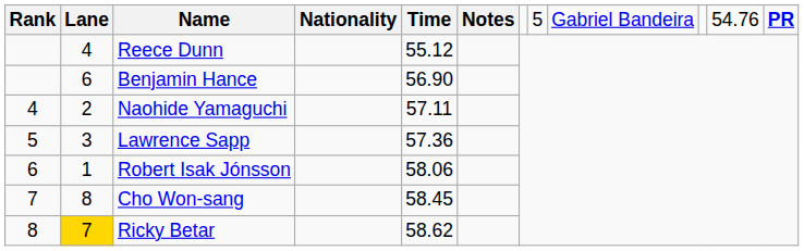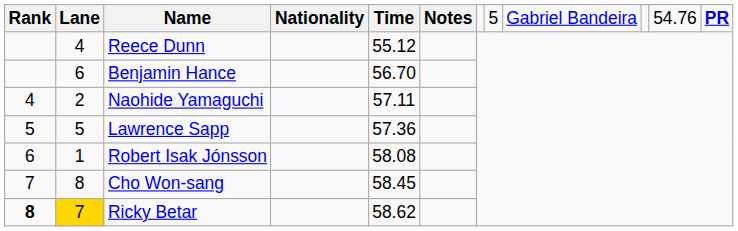 <table class="wikitable sortable" style="text-align:center">
 <tr>
 <th>Rank</th>
 <th>Lane</th>
 <th>Name</th>
 <th>Nationality</th>
 <th>Time</th>
 <th>Notes</th>
 <td></td>
 <td>5</td>
 <td align="left"><a href='#'>Gabriel Bandeira</a></td>
 <td align="left"></td>
 <td>54.76</td>
 <td><strong><a href='#'>PR</a></strong></td>
 </tr>
 <tr>
 <td></td>
 <td>4</td>
 <td align=left><a href='#'>Reece Dunn</a></td>
 <td align=left></td>
 <td>55.12</td>
 <td></td>
 </tr>
 <tr>
 <td></td>
 <td>6</td>
 <td align="left"><a href='#'>Benjamin Hance</a></td>
 <td align="left"></td>
-<td>56.90</td>
+<td>56.70</td>
 <td></td>
 </tr>
 <tr>
 <td>4</td>
 <td>2</td>
 <td align="left"><a href='#'>Naohide Yamaguchi</a></td>
 <td align="left"></td>
 <td>57.11</td>
 <td></td>
 </tr>
 <tr>
 <td>5</td>
-<td>3</td>
+<td>5</td>
 <td align="left"><a href='#'>Lawrence Sapp</a></td>
 <td align="left"></td>
 <td>57.36</td>
 <td></td>
 </tr>
 <tr>
 <td>6</td>
 <td>1</td>
 <td align="left"><a href='#'>Robert Isak Jónsson</a></td>
 <td align="left"></td>
-<td>58.06</td>
+<td>58.08</td>
 <td></td>
 </tr>
 <tr>
 <td>7</td>
 <td>8</td>
 <td align="left"><a href='#'>Cho Won-sang</a></td>
 <td align="left"></td>
 <td>58.45</td>
 <td></td>
 </tr>
 <tr>
-<td>8</td>
+<td><strong>8</strong></td>
 <td style="background: gold;">7</td>
 <td align="left"><a href='#'>Ricky Betar</a></td>
 <td align="left"></td>
 <td>58.62</td>
 <td></td>
 </tr>
 </table>
